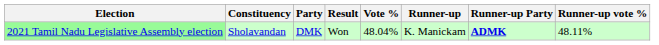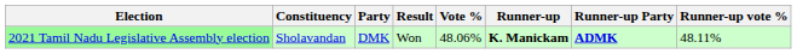 <table class="wikitable">
 <tr>
 <th>Election</th>
 <th>Constituency</th>
 <th>Party</th>
 <th>Result</th>
 <th>Vote %</th>
 <th>Runner-up</th>
 <th>Runner-up Party</th>
 <th>Runner-up vote %</th>
 </tr>
 <tr style="background:#cfc;">
 <td bgcolor=#98FB98><a href='#'>2021 Tamil Nadu Legislative Assembly election</a></td>
 <td><a href='#'>Sholavandan</a></td>
 <td><a href='#'>DMK</a></td>
 <td>Won</td>
-<td>48.04%</td>
-<td>K. Manickam</td>
+<td>48.06%</td>
+<td><strong>K. Manickam</strong></td>
 <td><strong><a href='#'>ADMK</a></strong></td>
 <td>48.11%</td>
 </tr>
 </table>
